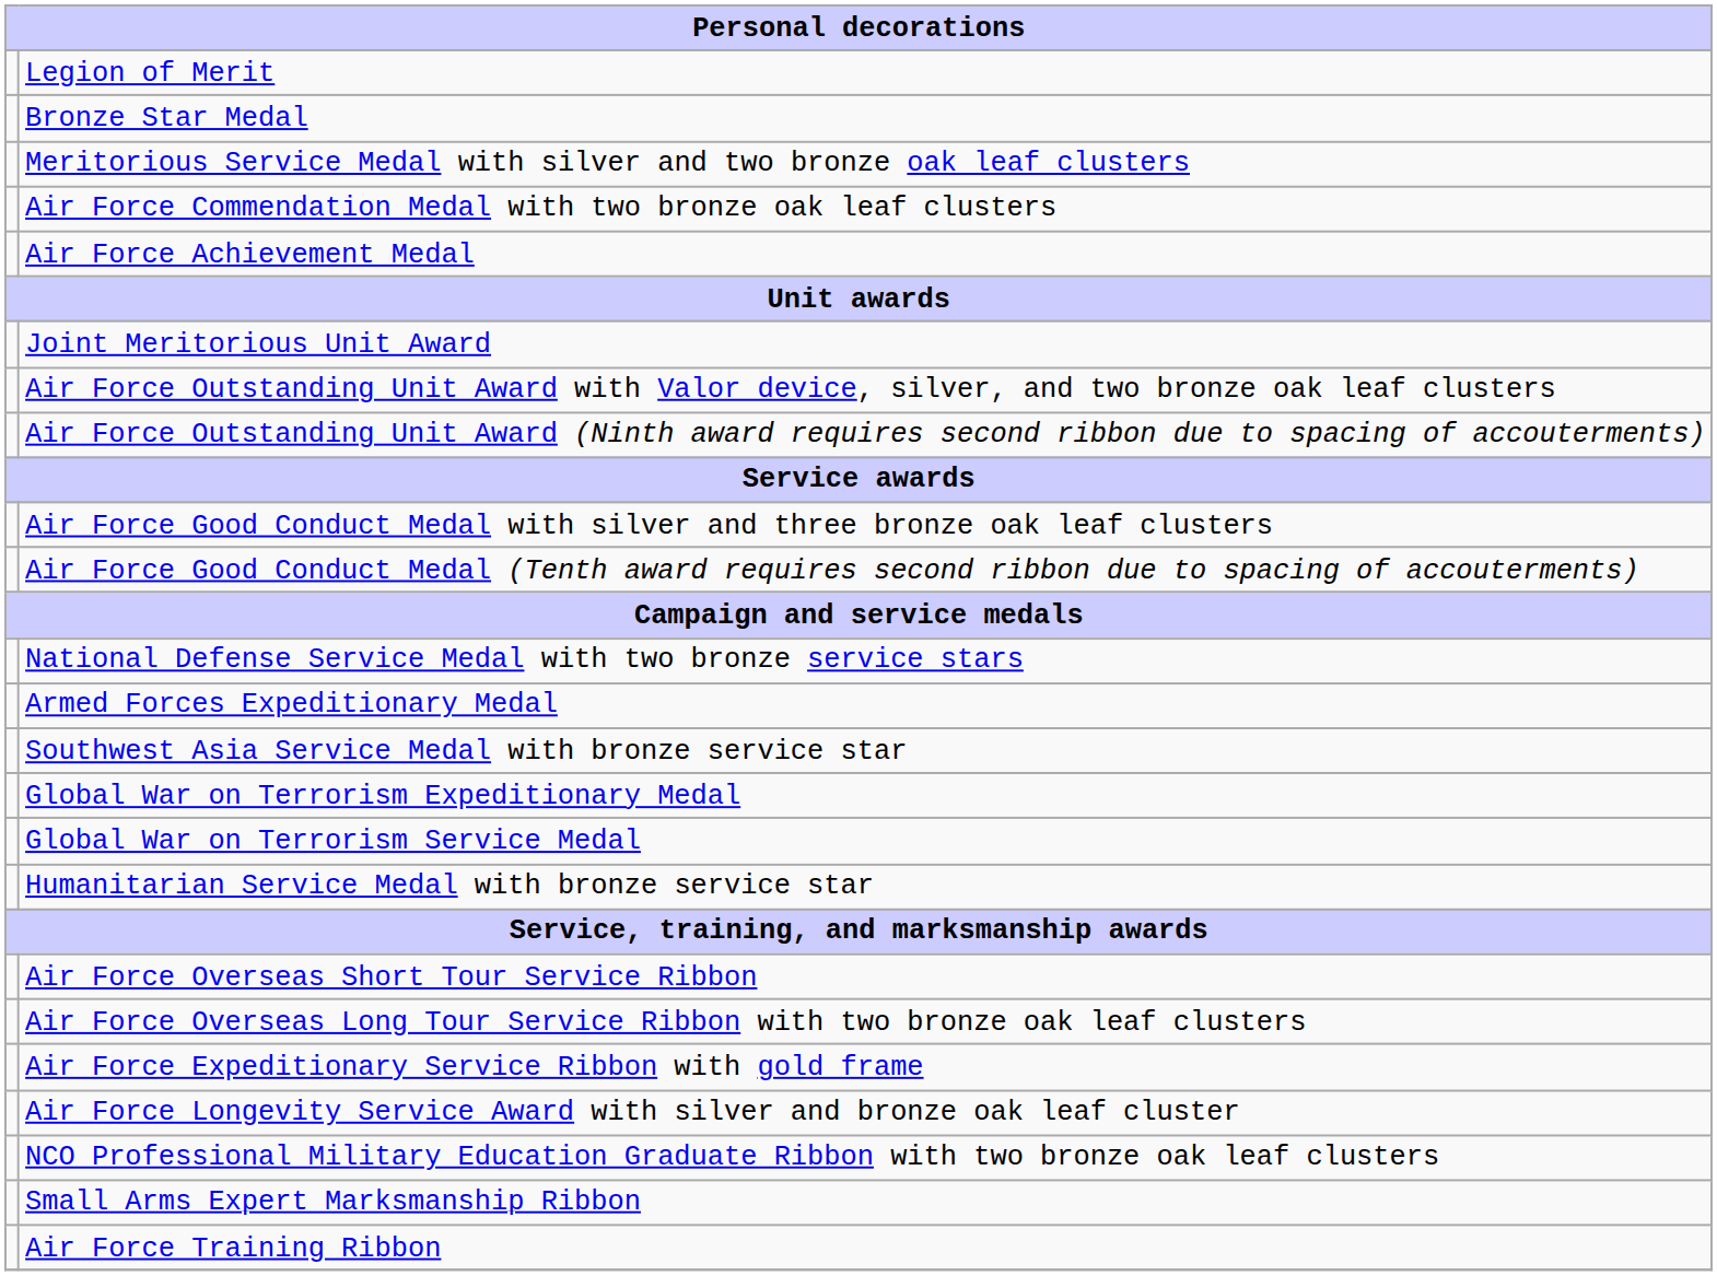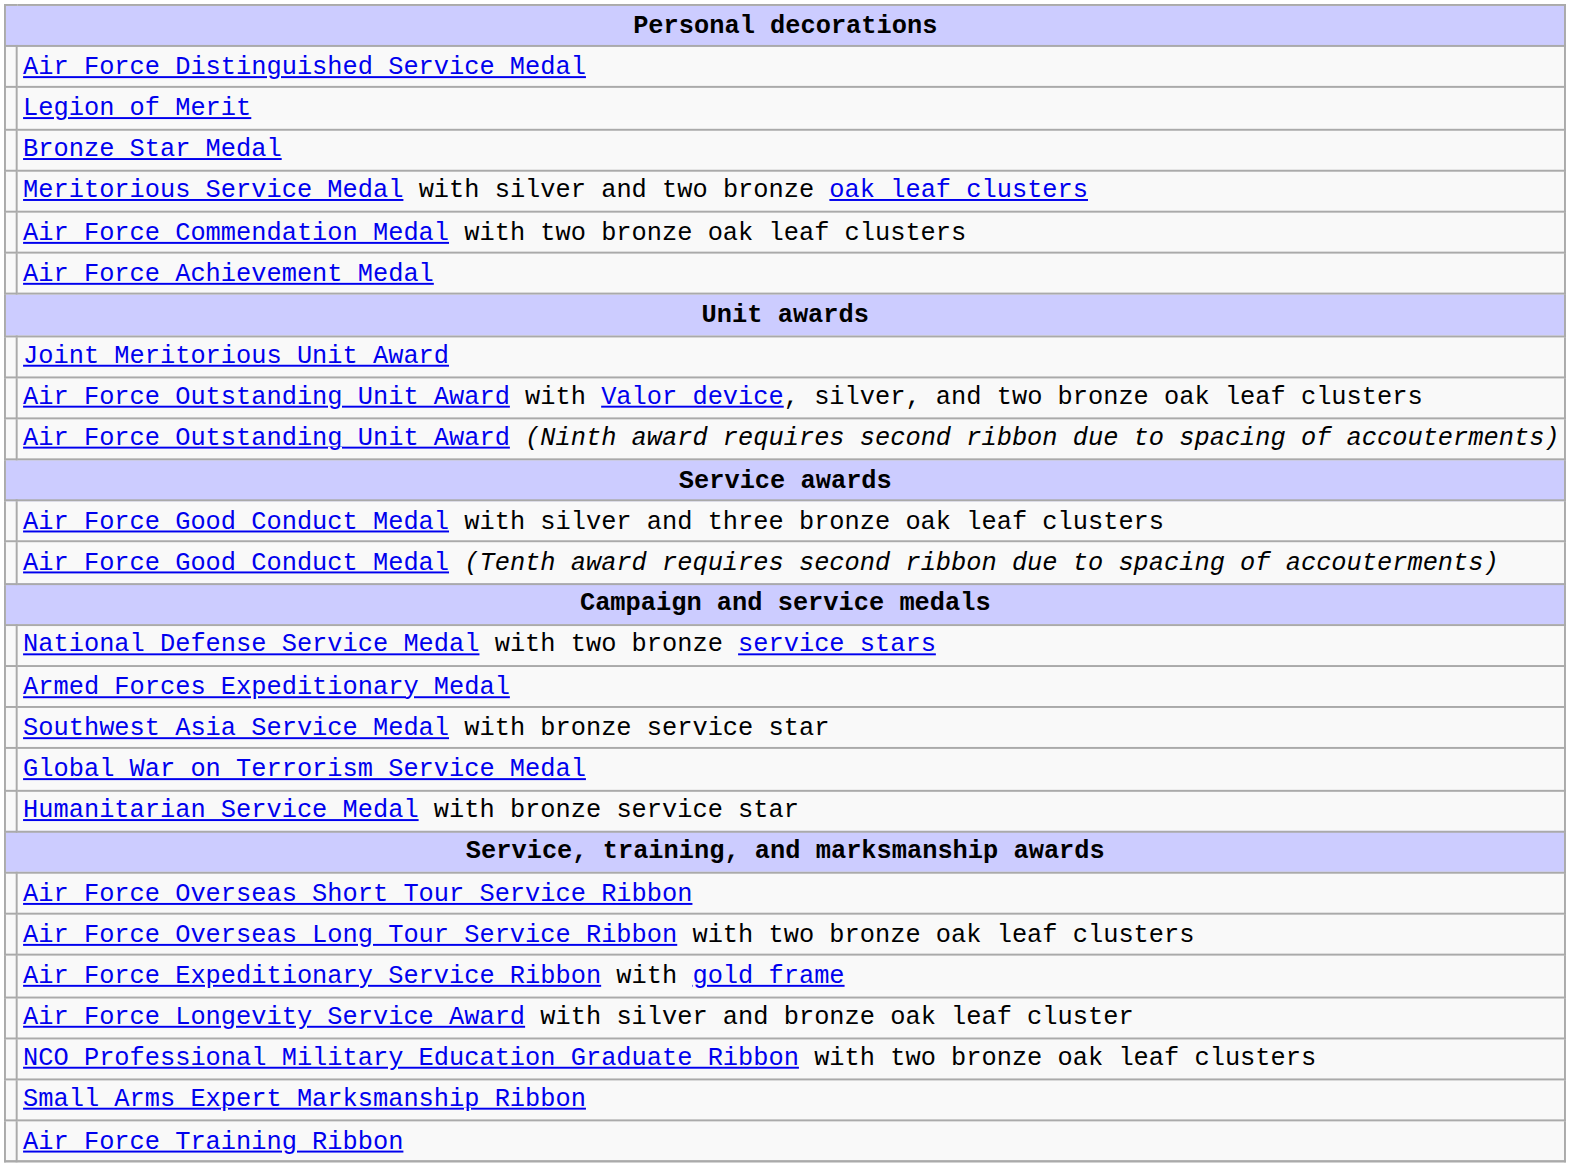 <table class="wikitable">
 <tr style="background:#ccf; text-align:center;">
 <td colspan=2><strong>Personal decorations</strong></td>
+</tr>
+<tr>
+<td></td>
+<td><a href='#'>Air Force Distinguished Service Medal</a></td>
 </tr>
 <tr>
 <td></td>
 <td><a href='#'>Legion of Merit</a></td>
 </tr>
 <tr>
 <td></td>
 <td><a href='#'>Bronze Star Medal</a></td>
 </tr>
 <tr>
 <td></td>
 <td><a href='#'>Meritorious Service Medal</a> with silver and two bronze <a href='#'>oak leaf clusters</a></td>
 </tr>
 <tr>
 <td></td>
 <td><a href='#'>Air Force Commendation Medal</a> with two bronze oak leaf clusters</td>
 </tr>
 <tr>
 <td></td>
 <td><a href='#'>Air Force Achievement Medal</a></td>
 </tr>
 <tr style="background:#ccf; text-align:center;">
 <td colspan=2><strong>Unit awards</strong></td>
 </tr>
 <tr>
 <td></td>
 <td><a href='#'>Joint Meritorious Unit Award</a></td>
 </tr>
 <tr>
 <td></td>
 <td><a href='#'>Air Force Outstanding Unit Award</a> with <a href='#'>Valor device</a>, silver, and two bronze oak leaf clusters</td>
 </tr>
 <tr>
 <td></td>
 <td><a href='#'>Air Force Outstanding Unit Award</a> <em>(Ninth award requires second ribbon due to spacing of accouterments)</em></td>
 </tr>
 <tr style="background:#ccf; text-align:center;">
 <td colspan=2><strong>Service awards</strong></td>
 </tr>
 <tr>
 <td></td>
 <td><a href='#'>Air Force Good Conduct Medal</a> with silver and three bronze oak leaf clusters</td>
 </tr>
 <tr>
 <td></td>
 <td><a href='#'>Air Force Good Conduct Medal</a> <em>(Tenth award requires second ribbon due to spacing of accouterments)</em></td>
 </tr>
 <tr style="background:#ccf; text-align:center;">
 <td colspan=2><strong>Campaign and service medals</strong></td>
 </tr>
 <tr>
 <td></td>
 <td><a href='#'>National Defense Service Medal</a> with two bronze <a href='#'>service stars</a></td>
 </tr>
 <tr>
 <td></td>
 <td><a href='#'>Armed Forces Expeditionary Medal</a></td>
 </tr>
 <tr>
 <td></td>
 <td><a href='#'>Southwest Asia Service Medal</a> with bronze service star</td>
 </tr>
 <tr>
 <td></td>
-<td><a href='#'>Global War on Terrorism Expeditionary Medal</a></td>
-</tr>
-<tr>
-<td></td>
 <td><a href='#'>Global War on Terrorism Service Medal</a></td>
 </tr>
 <tr>
 <td></td>
 <td><a href='#'>Humanitarian Service Medal</a> with bronze service star</td>
 </tr>
 <tr style="background:#ccf; text-align:center;">
 <td colspan=2><strong>Service, training, and marksmanship awards</strong></td>
 </tr>
 <tr>
 <td></td>
 <td><a href='#'>Air Force Overseas Short Tour Service Ribbon</a></td>
 </tr>
 <tr>
 <td></td>
 <td><a href='#'>Air Force Overseas Long Tour Service Ribbon</a> with two bronze oak leaf clusters</td>
 </tr>
 <tr>
 <td></td>
 <td><a href='#'>Air Force Expeditionary Service Ribbon</a> with <a href='#'>gold frame</a></td>
 </tr>
 <tr>
 <td></td>
 <td><a href='#'>Air Force Longevity Service Award</a> with silver and bronze oak leaf cluster</td>
 </tr>
 <tr>
 <td></td>
 <td><a href='#'>NCO Professional Military Education Graduate Ribbon</a> with two bronze oak leaf clusters</td>
 </tr>
 <tr>
 <td></td>
 <td><a href='#'>Small Arms Expert Marksmanship Ribbon</a></td>
 </tr>
 <tr>
 <td></td>
 <td><a href='#'>Air Force Training Ribbon</a></td>
 </tr>
 <tr>
 </tr>
 </table>
